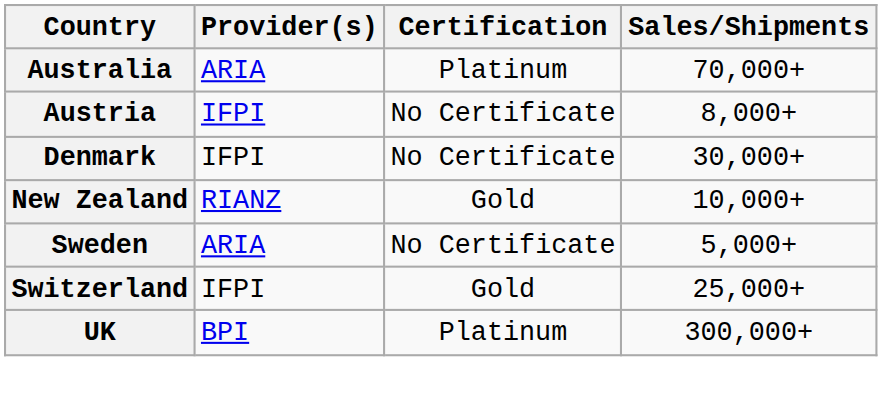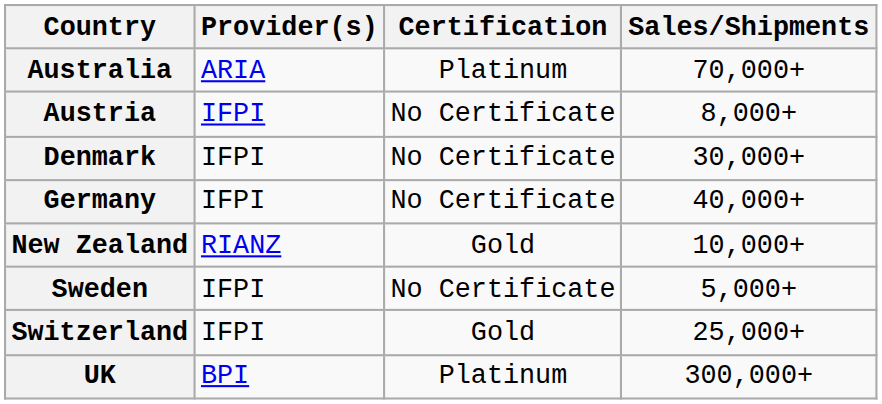 <table class="wikitable sortable plainrowheaders">
 <tr>
 <th scope="col">Country</th>
 <th scope="col">Provider(s)</th>
 <th scope="col">Certification</th>
 <th scope="col">Sales/Shipments</th>
 </tr>
 <tr>
 <th scope="row">Australia</th>
 <td><a href='#'>ARIA</a></td>
 <td style="text-align:center;">Platinum</td>
 <td style="text-align:center;">70,000+</td>
 </tr>
 <tr>
 <th scope="row">Austria</th>
 <td><a href='#'>IFPI</a></td>
 <td style="text-align:center;">No Certificate</td>
 <td style="text-align:center;">8,000+</td>
 </tr>
 <tr>
 <th scope="row">Denmark</th>
 <td>IFPI</td>
 <td style="text-align:center;">No Certificate</td>
 <td style="text-align:center;">30,000+</td>
 </tr>
 <tr>
+<th scope="row">Germany</th>
+<td>IFPI</td>
+<td style="text-align:center;">No Certificate</td>
+<td style="text-align:center;">40,000+</td>
+</tr>
+<tr>
 <th scope="row">New Zealand</th>
 <td><a href='#'>RIANZ</a></td>
 <td style="text-align:center;">Gold</td>
 <td style="text-align:center;">10,000+</td>
 </tr>
 <tr>
 <th scope="row">Sweden</th>
-<td><a href='#'>ARIA</a></td>
+<td>IFPI</td>
 <td style="text-align:center;">No Certificate</td>
 <td style="text-align:center;">5,000+</td>
 </tr>
 <tr>
 <th scope="row">Switzerland</th>
 <td>IFPI</td>
 <td style="text-align:center;">Gold</td>
 <td style="text-align:center;">25,000+</td>
 </tr>
 <tr>
 <th scope="row">UK</th>
 <td><a href='#'>BPI</a></td>
 <td style="text-align:center;">Platinum</td>
 <td style="text-align:center;">300,000+</td>
 </tr>
 </table>
